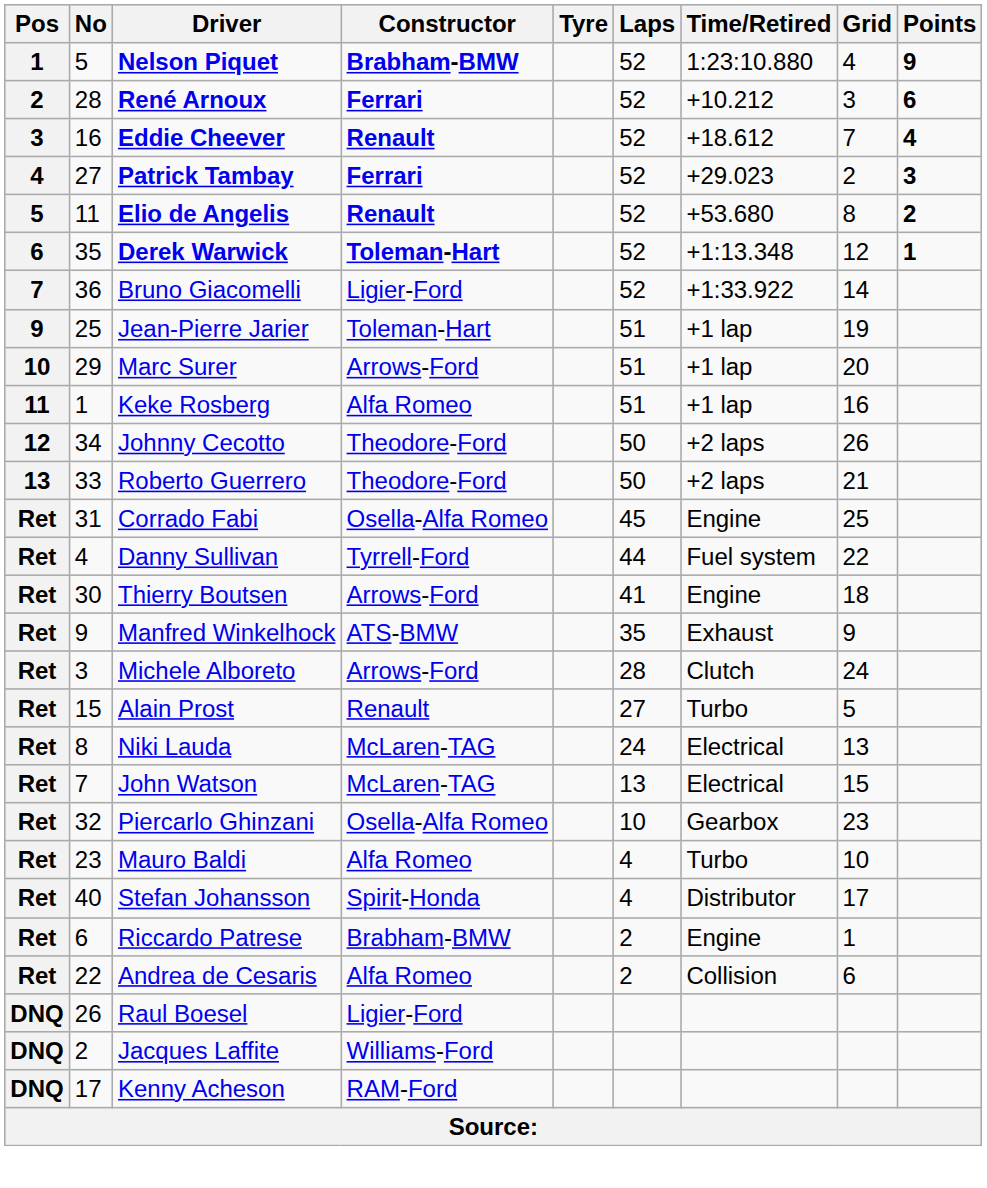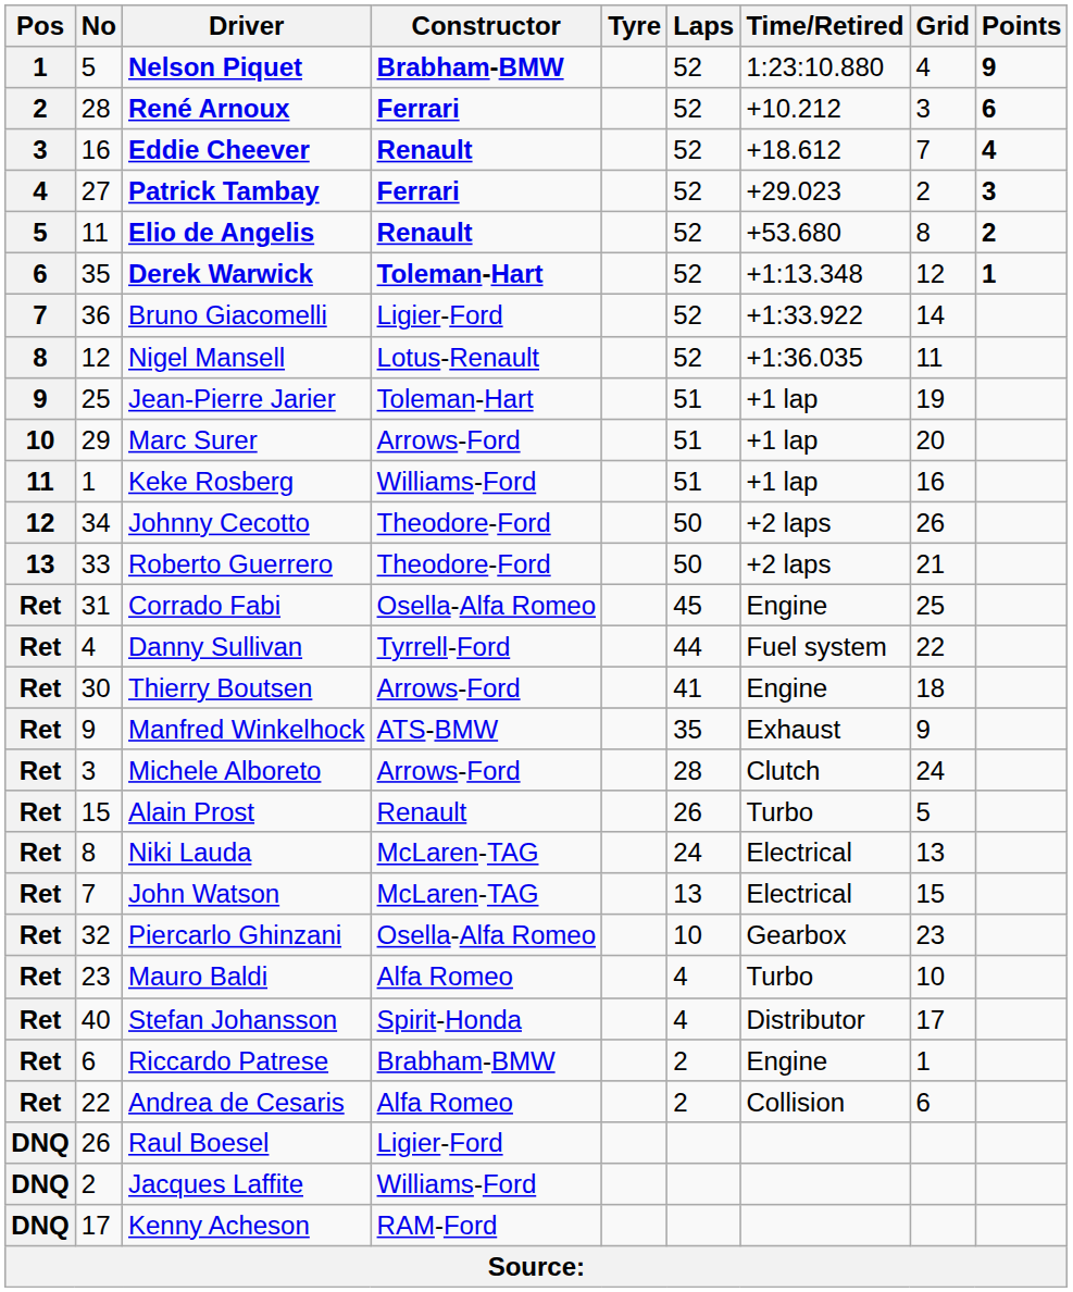 <table class="wikitable" style="font-size:95%;">
 <tr>
 <th>Pos</th>
 <th>No</th>
 <th>Driver</th>
 <th>Constructor</th>
 <th>Tyre</th>
 <th>Laps</th>
 <th>Time/Retired</th>
 <th>Grid</th>
 <th>Points</th>
 </tr>
 <tr>
 <th>1</th>
 <td>5</td>
 <td> <strong><a href='#'>Nelson Piquet</a></strong></td>
 <td><strong><a href='#'>Brabham</a>-<a href='#'>BMW</a></strong></td>
 <td></td>
 <td>52</td>
 <td>1:23:10.880</td>
 <td>4</td>
 <td><strong>9</strong></td>
 </tr>
 <tr>
 <th>2</th>
 <td>28</td>
 <td> <strong><a href='#'>René Arnoux</a></strong></td>
 <td><strong><a href='#'>Ferrari</a></strong></td>
 <td></td>
 <td>52</td>
 <td>+10.212</td>
 <td>3</td>
 <td><strong>6</strong></td>
 </tr>
 <tr>
 <th>3</th>
 <td>16</td>
 <td> <strong><a href='#'>Eddie Cheever</a></strong></td>
 <td><strong><a href='#'>Renault</a></strong></td>
 <td></td>
 <td>52</td>
 <td>+18.612</td>
 <td>7</td>
 <td><strong>4</strong></td>
 </tr>
 <tr>
 <th>4</th>
 <td>27</td>
 <td> <strong><a href='#'>Patrick Tambay</a></strong></td>
 <td><strong><a href='#'>Ferrari</a></strong></td>
 <td></td>
 <td>52</td>
 <td>+29.023</td>
 <td>2</td>
 <td><strong>3</strong></td>
 </tr>
 <tr>
 <th>5</th>
 <td>11</td>
 <td> <strong><a href='#'>Elio de Angelis</a></strong></td>
 <td><strong><a href='#'>Renault</a></strong></td>
 <td></td>
 <td>52</td>
 <td>+53.680</td>
 <td>8</td>
 <td><strong>2</strong></td>
 </tr>
 <tr>
 <th>6</th>
 <td>35</td>
 <td> <strong><a href='#'>Derek Warwick</a></strong></td>
 <td><strong><a href='#'>Toleman</a>-<a href='#'>Hart</a></strong></td>
 <td></td>
 <td>52</td>
 <td>+1:13.348</td>
 <td>12</td>
 <td><strong>1</strong></td>
 </tr>
 <tr>
 <th>7</th>
 <td>36</td>
 <td> <a href='#'>Bruno Giacomelli</a></td>
 <td><a href='#'>Ligier</a>-<a href='#'>Ford</a></td>
 <td></td>
 <td>52</td>
 <td>+1:33.922</td>
 <td>14</td>
 <td> </td>
 </tr>
 <tr>
+<th>8</th>
+<td>12</td>
+<td> <a href='#'>Nigel Mansell</a></td>
+<td><a href='#'>Lotus</a>-<a href='#'>Renault</a></td>
+<td></td>
+<td>52</td>
+<td>+1:36.035</td>
+<td>11</td>
+<td> </td>
+</tr>
+<tr>
 <th>9</th>
 <td>25</td>
 <td> <a href='#'>Jean-Pierre Jarier</a></td>
 <td><a href='#'>Toleman</a>-<a href='#'>Hart</a></td>
 <td></td>
 <td>51</td>
 <td>+1 lap</td>
 <td>19</td>
 <td> </td>
 </tr>
 <tr>
 <th>10</th>
 <td>29</td>
 <td> <a href='#'>Marc Surer</a></td>
 <td><a href='#'>Arrows</a>-<a href='#'>Ford</a></td>
 <td></td>
 <td>51</td>
 <td>+1 lap</td>
 <td>20</td>
 <td> </td>
 </tr>
 <tr>
 <th>11</th>
 <td>1</td>
 <td> <a href='#'>Keke Rosberg</a></td>
-<td><a href='#'>Alfa Romeo</a></td>
+<td><a href='#'>Williams</a>-<a href='#'>Ford</a></td>
 <td></td>
 <td>51</td>
 <td>+1 lap</td>
 <td>16</td>
 <td> </td>
 </tr>
 <tr>
 <th>12</th>
 <td>34</td>
 <td> <a href='#'>Johnny Cecotto</a></td>
 <td><a href='#'>Theodore</a>-<a href='#'>Ford</a></td>
 <td></td>
 <td>50</td>
 <td>+2 laps</td>
 <td>26</td>
 <td> </td>
 </tr>
 <tr>
 <th>13</th>
 <td>33</td>
 <td> <a href='#'>Roberto Guerrero</a></td>
 <td><a href='#'>Theodore</a>-<a href='#'>Ford</a></td>
 <td></td>
 <td>50</td>
 <td>+2 laps</td>
 <td>21</td>
 <td> </td>
 </tr>
 <tr>
 <th>Ret</th>
 <td>31</td>
 <td> <a href='#'>Corrado Fabi</a></td>
 <td><a href='#'>Osella</a>-<a href='#'>Alfa Romeo</a></td>
 <td></td>
 <td>45</td>
 <td>Engine</td>
 <td>25</td>
 <td> </td>
 </tr>
 <tr>
 <th>Ret</th>
 <td>4</td>
 <td> <a href='#'>Danny Sullivan</a></td>
 <td><a href='#'>Tyrrell</a>-<a href='#'>Ford</a></td>
 <td></td>
 <td>44</td>
 <td>Fuel system</td>
 <td>22</td>
 <td> </td>
 </tr>
 <tr>
 <th>Ret</th>
 <td>30</td>
 <td> <a href='#'>Thierry Boutsen</a></td>
 <td><a href='#'>Arrows</a>-<a href='#'>Ford</a></td>
 <td></td>
 <td>41</td>
 <td>Engine</td>
 <td>18</td>
 <td> </td>
 </tr>
 <tr>
 <th>Ret</th>
 <td>9</td>
 <td> <a href='#'>Manfred Winkelhock</a></td>
 <td><a href='#'>ATS</a>-<a href='#'>BMW</a></td>
 <td></td>
 <td>35</td>
 <td>Exhaust</td>
 <td>9</td>
 <td> </td>
 </tr>
 <tr>
 <th>Ret</th>
 <td>3</td>
 <td> <a href='#'>Michele Alboreto</a></td>
 <td><a href='#'>Arrows</a>-<a href='#'>Ford</a></td>
 <td></td>
 <td>28</td>
 <td>Clutch</td>
 <td>24</td>
 <td> </td>
 </tr>
 <tr>
 <th>Ret</th>
 <td>15</td>
 <td> <a href='#'>Alain Prost</a></td>
 <td><a href='#'>Renault</a></td>
 <td></td>
-<td>27</td>
+<td>26</td>
 <td>Turbo</td>
 <td>5</td>
 <td> </td>
 </tr>
 <tr>
 <th>Ret</th>
 <td>8</td>
 <td> <a href='#'>Niki Lauda</a></td>
 <td><a href='#'>McLaren</a>-<a href='#'>TAG</a></td>
 <td></td>
 <td>24</td>
 <td>Electrical</td>
 <td>13</td>
 <td> </td>
 </tr>
 <tr>
 <th>Ret</th>
 <td>7</td>
 <td> <a href='#'>John Watson</a></td>
 <td><a href='#'>McLaren</a>-<a href='#'>TAG</a></td>
 <td></td>
 <td>13</td>
 <td>Electrical</td>
 <td>15</td>
 <td> </td>
 </tr>
 <tr>
 <th>Ret</th>
 <td>32</td>
 <td> <a href='#'>Piercarlo Ghinzani</a></td>
 <td><a href='#'>Osella</a>-<a href='#'>Alfa Romeo</a></td>
 <td></td>
 <td>10</td>
 <td>Gearbox</td>
 <td>23</td>
 <td> </td>
 </tr>
 <tr>
 <th>Ret</th>
 <td>23</td>
 <td> <a href='#'>Mauro Baldi</a></td>
 <td><a href='#'>Alfa Romeo</a></td>
 <td></td>
 <td>4</td>
 <td>Turbo</td>
 <td>10</td>
 <td> </td>
 </tr>
 <tr>
 <th>Ret</th>
 <td>40</td>
 <td> <a href='#'>Stefan Johansson</a></td>
 <td><a href='#'>Spirit</a>-<a href='#'>Honda</a></td>
 <td></td>
 <td>4</td>
 <td>Distributor</td>
 <td>17</td>
 <td> </td>
 </tr>
 <tr>
 <th>Ret</th>
 <td>6</td>
 <td> <a href='#'>Riccardo Patrese</a></td>
 <td><a href='#'>Brabham</a>-<a href='#'>BMW</a></td>
 <td></td>
 <td>2</td>
 <td>Engine</td>
 <td>1</td>
 <td> </td>
 </tr>
 <tr>
 <th>Ret</th>
 <td>22</td>
 <td> <a href='#'>Andrea de Cesaris</a></td>
 <td><a href='#'>Alfa Romeo</a></td>
 <td></td>
 <td>2</td>
 <td>Collision</td>
 <td>6</td>
 <td> </td>
 </tr>
 <tr>
 <th>DNQ</th>
 <td>26</td>
 <td> <a href='#'>Raul Boesel</a></td>
 <td><a href='#'>Ligier</a>-<a href='#'>Ford</a></td>
 <td></td>
 <td> </td>
 <td></td>
 <td></td>
 <td> </td>
 </tr>
 <tr>
 <th>DNQ</th>
 <td>2</td>
 <td> <a href='#'>Jacques Laffite</a></td>
 <td><a href='#'>Williams</a>-<a href='#'>Ford</a></td>
 <td></td>
 <td> </td>
 <td></td>
 <td></td>
 <td> </td>
 </tr>
 <tr>
 <th>DNQ</th>
 <td>17</td>
 <td> <a href='#'>Kenny Acheson</a></td>
 <td><a href='#'>RAM</a>-<a href='#'>Ford</a></td>
 <td></td>
 <td> </td>
 <td> </td>
 <td> </td>
 <td> </td>
 </tr>
 <tr>
 <th colspan="9" style="text-align: center">Source: </th>
 </tr>
 </table>
